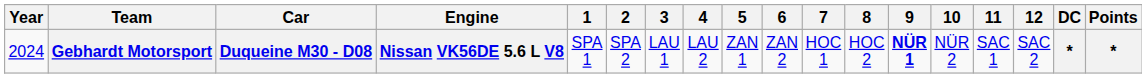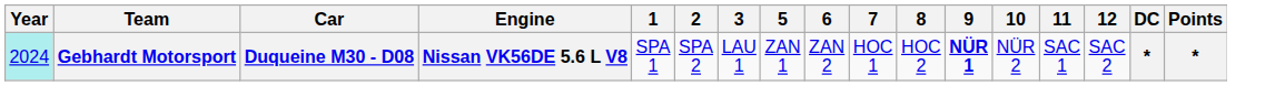 <table class="wikitable" style="text-align:center; font-size:85%">
 <tr>
 <th>Year</th>
 <th>Team</th>
 <th>Car</th>
 <th>Engine</th>
 <th>1</th>
 <th>2</th>
 <th>3</th>
-<th>4</th>
 <th>5</th>
 <th>6</th>
 <th>7</th>
 <th>8</th>
 <th>9</th>
 <th>10</th>
 <th>11</th>
 <th>12</th>
 <th>DC</th>
 <th>Points</th>
 </tr>
 <tr>
-<td><a href='#'>2024</a></td>
+<td style="background: paleturquoise;"><a href='#'>2024</a></td>
 <th nowrap><a href='#'>Gebhardt Motorsport</a></th>
 <th nowrap><a href='#'>Duqueine M30 - D08</a></th>
 <th nowrap><a href='#'>Nissan</a> <a href='#'>VK56DE</a> 5.6 L <a href='#'>V8</a></th>
 <td style="background:#;"><a href='#'>SPA<br>1</a></td>
 <td style="background:#;"><a href='#'>SPA<br>2</a></td>
 <td style="background:#;"><a href='#'>LAU<br>1</a></td>
-<td style="background:#;"><a href='#'>LAU<br>2</a></td>
 <td style="background:#;"><a href='#'>ZAN<br>1</a></td>
 <td style="background:#;"><a href='#'>ZAN<br>2</a></td>
 <td style="background:#;"><a href='#'>HOC<br>1</a></td>
 <td style="background:#;"><a href='#'>HOC<br>2</a></td>
 <td style="background:#;"><strong><a href='#'>NÜR<br>1</a></strong></td>
 <td style="background:#;"><a href='#'>NÜR<br>2</a></td>
 <td style="background:#;"><a href='#'>SAC<br>1</a></td>
 <td style="background:#;"><a href='#'>SAC<br>2</a></td>
 <th>*</th>
 <th>*</th>
 </tr>
 </table>
